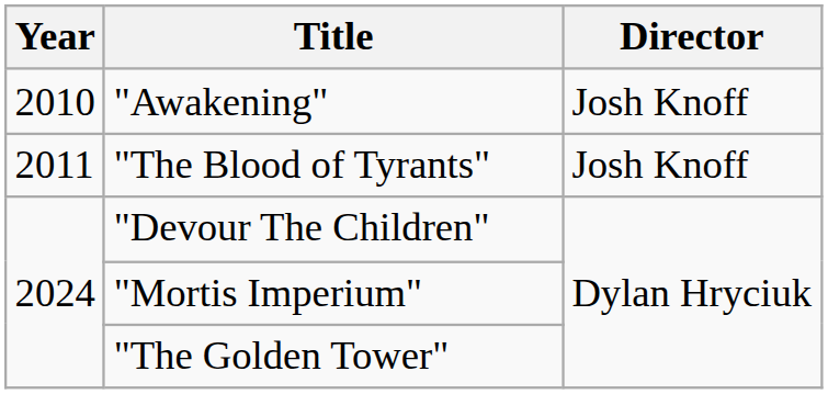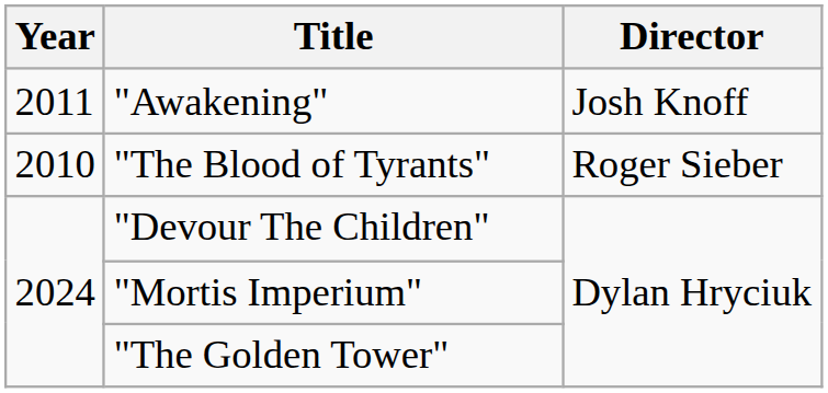 <table class="wikitable">
 <tr>
 <th>Year</th>
 <th style="width:175px;">Title</th>
 <th>Director</th>
 </tr>
 <tr>
-<td>2010</td>
+<td>2011</td>
 <td>"Awakening"</td>
 <td>Josh Knoff</td>
 </tr>
 <tr>
-<td>2011</td>
+<td>2010</td>
 <td>"The Blood of Tyrants"</td>
-<td>Josh Knoff</td>
+<td>Roger Sieber</td>
 </tr>
 <tr>
 <td rowspan="3">2024</td>
 <td>"Devour The Children"</td>
 <td rowspan="3">Dylan Hryciuk</td>
 </tr>
 <tr>
 <td>"Mortis Imperium"</td>
 </tr>
 <tr>
 <td>"The Golden Tower"</td>
 </tr>
 </table>
